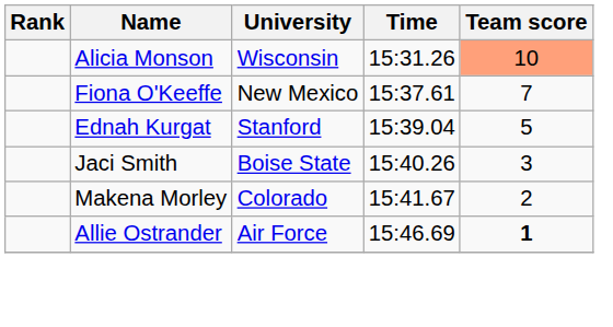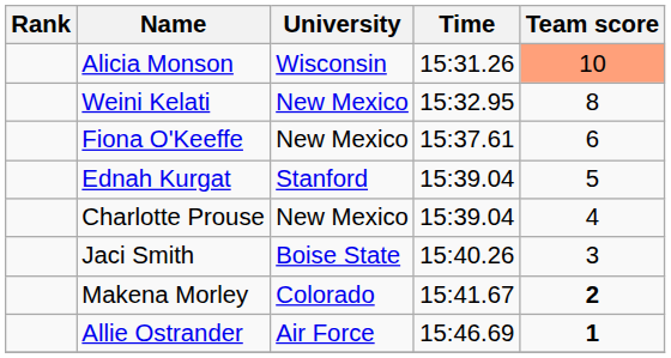 <table class="wikitable sortable" style="text-align:center">
 <tr>
 <th>Rank</th>
 <th>Name</th>
 <th>University</th>
 <th>Time</th>
 <th>Team score</th>
 </tr>
 <tr>
 <td></td>
 <td align=left><a href='#'>Alicia Monson</a></td>
 <td align="left"><a href='#'>Wisconsin</a></td>
 <td>15:31.26</td>
 <td style="background: lightsalmon;">10</td>
 </tr>
 <tr>
 <td></td>
+<td align=left><a href='#'>Weini Kelati</a> </td>
+<td align="left"><a href='#'>New Mexico</a></td>
+<td>15:32.95</td>
+<td>8</td>
+</tr>
+<tr>
+<td></td>
 <td align=left><a href='#'>Fiona O'Keeffe</a></td>
 <td align="left">New Mexico</td>
 <td>15:37.61</td>
-<td>7</td>
+<td>6</td>
 </tr>
 <tr>
 <td></td>
 <td align=left><a href='#'>Ednah Kurgat</a> </td>
 <td align="left"><a href='#'>Stanford</a></td>
 <td>15:39.04</td>
 <td>5</td>
+</tr>
+<tr>
+<td></td>
+<td align=left>Charlotte Prouse </td>
+<td align=left>New Mexico</td>
+<td>15:39.04</td>
+<td>4</td>
 </tr>
 <tr>
 <td></td>
 <td align=left>Jaci Smith</td>
 <td align=left><a href='#'>Boise State</a></td>
 <td>15:40.26</td>
 <td>3</td>
 </tr>
 <tr>
 <td></td>
 <td align=left>Makena Morley</td>
 <td align=left><a href='#'>Colorado</a></td>
 <td>15:41.67</td>
-<td>2</td>
+<td><strong>2</strong></td>
 </tr>
 <tr>
 <td></td>
 <td align=left><a href='#'>Allie Ostrander</a></td>
 <td align=left><a href='#'>Air Force</a></td>
 <td>15:46.69</td>
 <td><strong>1</strong></td>
 </tr>
 <tr>
 </tr>
 </table>
